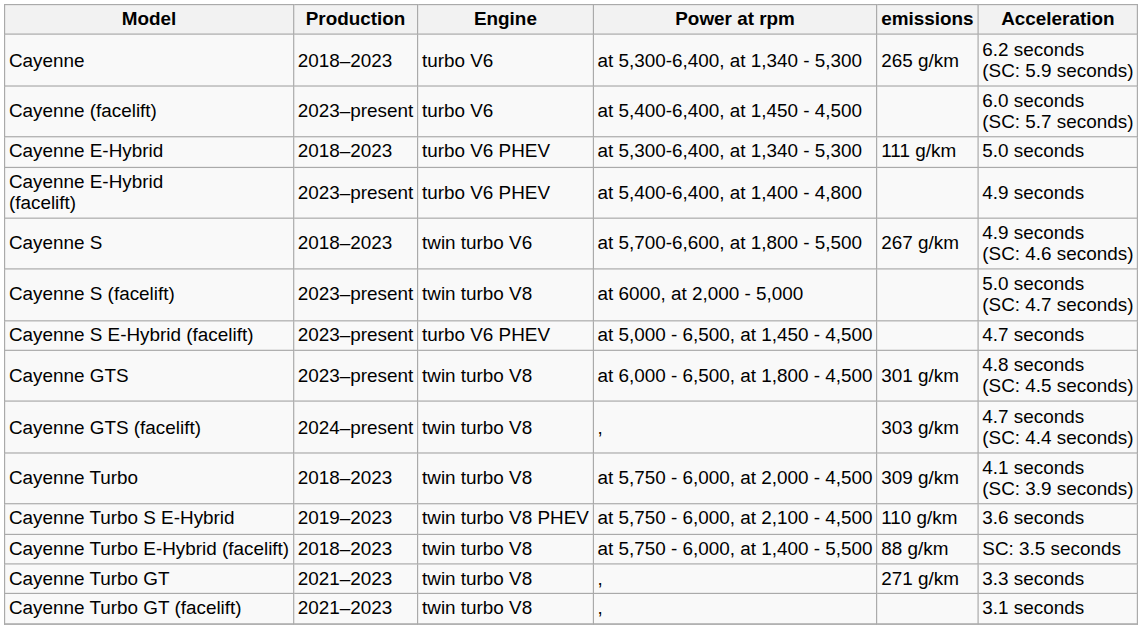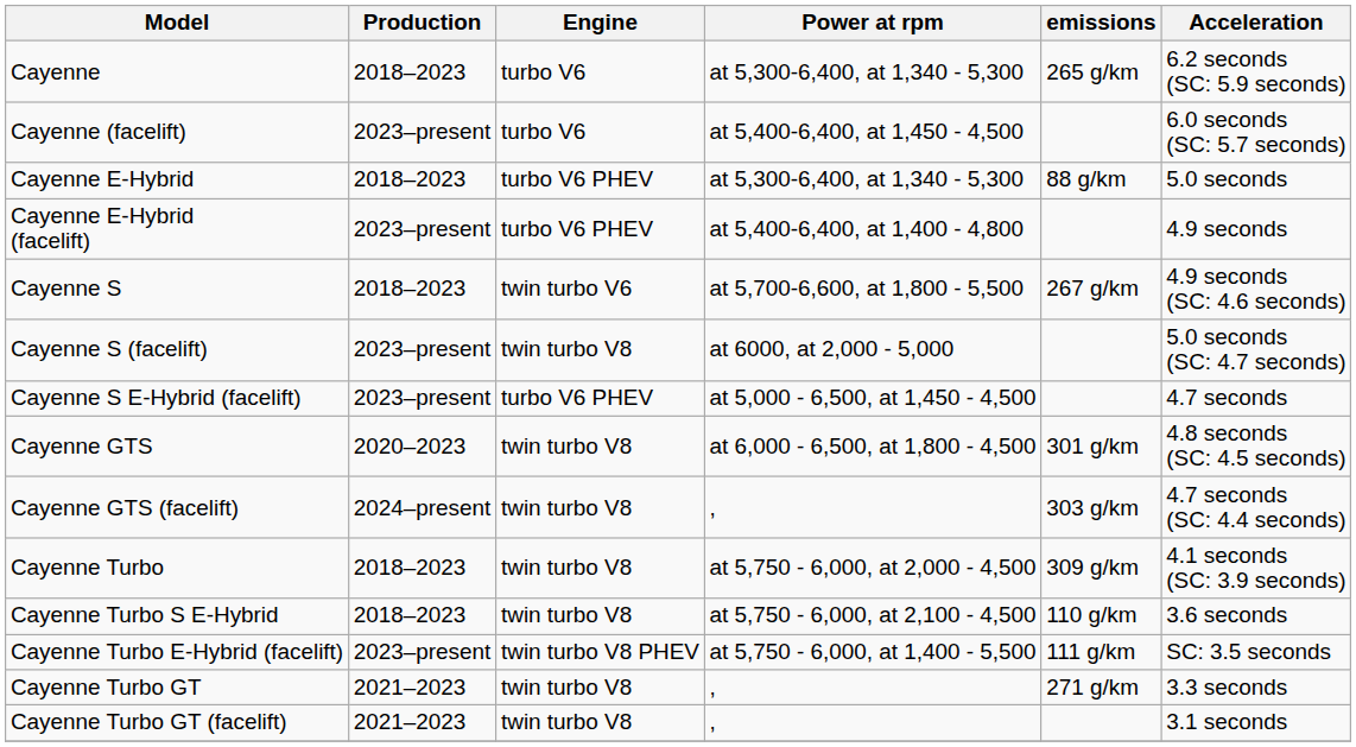 <table class="wikitable sortable">
 <tr>
 <th>Model</th>
 <th>Production</th>
 <th>Engine</th>
 <th>Power at rpm</th>
 <th> emissions</th>
 <th>Acceleration </th>
 </tr>
 <tr>
 <td>Cayenne</td>
 <td>2018–2023</td>
 <td> turbo V6</td>
 <td> at 5,300-6,400,  at 1,340 - 5,300</td>
 <td>265 g/km</td>
 <td>6.2 seconds<br>(SC: 5.9 seconds)</td>
 </tr>
 <tr>
 <td>Cayenne (facelift)</td>
 <td>2023–present</td>
 <td> turbo V6</td>
 <td> at 5,400-6,400,  at 1,450 - 4,500</td>
 <td></td>
 <td>6.0 seconds<br>(SC: 5.7 seconds)</td>
 </tr>
 <tr>
 <td>Cayenne E-Hybrid</td>
 <td>2018–2023</td>
 <td> turbo V6 PHEV</td>
 <td> at 5,300-6,400,  at 1,340 - 5,300</td>
-<td>111 g/km</td>
+<td>88 g/km</td>
 <td>5.0 seconds</td>
 </tr>
 <tr>
 <td>Cayenne E-Hybrid<br>(facelift)</td>
 <td>2023–present</td>
 <td> turbo V6 PHEV</td>
 <td> at 5,400-6,400,  at 1,400 - 4,800</td>
 <td></td>
 <td>4.9 seconds</td>
 </tr>
 <tr but in China the Hybrid version uses a 2.0 turbo engine combined with an electric motor>
 <td>Cayenne S</td>
 <td>2018–2023</td>
 <td> twin turbo V6</td>
 <td> at 5,700-6,600,  at 1,800 - 5,500</td>
 <td>267 g/km</td>
 <td>4.9 seconds<br>(SC: 4.6 seconds)</td>
 </tr>
 <tr>
 <td>Cayenne S (facelift)</td>
 <td>2023–present</td>
 <td> twin turbo V8</td>
 <td> at 6000,  at 2,000 - 5,000</td>
 <td></td>
 <td>5.0 seconds<br>(SC: 4.7 seconds)</td>
 </tr>
 <tr>
 <td>Cayenne S E-Hybrid (facelift)</td>
 <td>2023–present</td>
 <td> turbo V6 PHEV</td>
 <td> at 5,000 - 6,500,  at 1,450 - 4,500</td>
 <td></td>
 <td>4.7 seconds</td>
 </tr>
 <tr>
 <td>Cayenne GTS</td>
-<td>2023–present</td>
+<td>2020–2023</td>
 <td> twin turbo V8</td>
 <td> at 6,000 - 6,500,  at 1,800 - 4,500</td>
 <td>301 g/km</td>
 <td>4.8 seconds<br>(SC: 4.5 seconds)</td>
 </tr>
 <tr>
 <td>Cayenne GTS (facelift)</td>
 <td>2024–present</td>
 <td> twin turbo V8</td>
 <td>, </td>
 <td>303 g/km</td>
 <td>4.7 seconds<br>(SC: 4.4 seconds)</td>
 </tr>
 <tr>
 <td>Cayenne Turbo</td>
 <td>2018–2023</td>
 <td> twin turbo V8</td>
 <td> at 5,750 - 6,000,  at 2,000 - 4,500</td>
 <td>309 g/km</td>
 <td>4.1 seconds<br>(SC: 3.9 seconds)</td>
 </tr>
 <tr>
 <td>Cayenne Turbo S E-Hybrid</td>
-<td>2019–2023</td>
-<td> twin turbo V8 PHEV</td>
+<td>2018–2023</td>
+<td> twin turbo V8</td>
 <td> at 5,750 - 6,000,  at 2,100 - 4,500</td>
 <td>110 g/km</td>
 <td>3.6 seconds</td>
 </tr>
 <tr>
 <td>Cayenne Turbo E-Hybrid (facelift)</td>
-<td>2018–2023</td>
-<td> twin turbo V8</td>
+<td>2023–present</td>
+<td> twin turbo V8 PHEV</td>
 <td> at 5,750 - 6,000,  at 1,400 - 5,500</td>
-<td>88 g/km</td>
+<td>111 g/km</td>
 <td>SC: 3.5 seconds</td>
 </tr>
 <tr>
 <td>Cayenne Turbo GT</td>
 <td>2021–2023</td>
 <td> twin turbo V8</td>
 <td>, </td>
 <td>271 g/km</td>
 <td>3.3 seconds</td>
 </tr>
 <tr>
 <td>Cayenne Turbo GT (facelift)</td>
 <td>2021–2023</td>
 <td> twin turbo V8</td>
 <td>, </td>
 <td></td>
 <td>3.1 seconds</td>
 </tr>
 <tr>
 </tr>
 </table>
